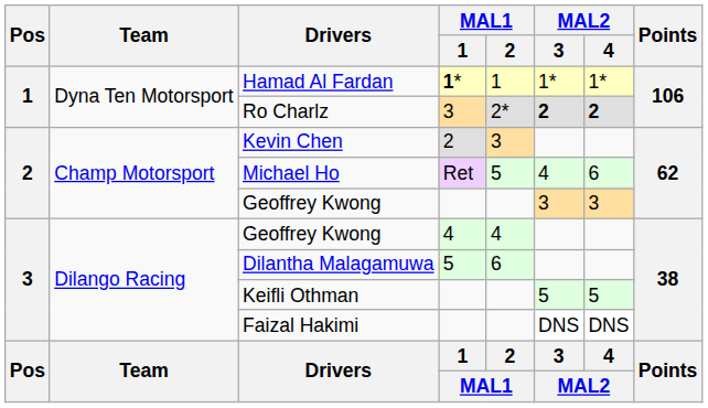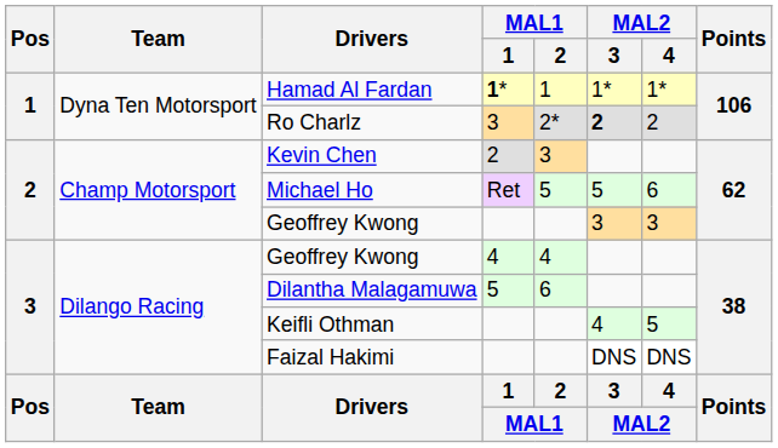 <table class="wikitable" style="font-size:85%;">
 <tr>
 <th rowspan=2>Pos</th>
 <th rowspan=2>Team</th>
 <th rowspan=2>Drivers</th>
 <th colspan=2><a href='#'>MAL1</a><br></th>
 <th colspan=2><a href='#'>MAL2</a><br></th>
 <th rowspan=2>Points</th>
 </tr>
 <tr>
 <th width="27">1</th>
 <th width="27">2</th>
 <th width="27">3</th>
 <th width="27">4</th>
 </tr>
 <tr>
 <th rowspan=2>1</th>
 <td rowspan=2> Dyna Ten Motorsport</td>
 <td><a href='#'>Hamad Al Fardan</a></td>
 <td style="background:#FFFFBF;"><strong>1</strong>*</td>
 <td style="background:#FFFFBF;">1</td>
 <td style="background:#FFFFBF;">1*</td>
 <td style="background:#FFFFBF;">1*</td>
 <th rowspan=2>106</th>
 </tr>
 <tr>
 <td>Ro Charlz</td>
 <td style="background:#FFDF9F;">3</td>
 <td style="background:#DFDFDF;">2*</td>
 <td style="background:#DFDFDF;"><strong>2</strong></td>
-<td style="background:#DFDFDF;"><strong>2</strong></td>
+<td style="background:#DFDFDF;">2</td>
 </tr>
 <tr>
 <th rowspan=3>2</th>
 <td rowspan=3> <a href='#'>Champ Motorsport</a></td>
 <td><a href='#'>Kevin Chen</a></td>
 <td style="background:#DFDFDF;">2</td>
 <td style="background:#FFDF9F;">3</td>
 <td></td>
 <td></td>
 <th rowspan=3>62</th>
 </tr>
 <tr>
 <td><a href='#'>Michael Ho</a></td>
 <td style="background:#EFCFFF;">Ret</td>
 <td style="background:#DFFFDF;">5</td>
-<td style="background:#DFFFDF;">4</td>
+<td style="background:#DFFFDF;">5</td>
 <td style="background:#DFFFDF;">6</td>
 </tr>
 <tr>
 <td>Geoffrey Kwong</td>
 <td></td>
 <td></td>
 <td style="background:#FFDF9F;">3</td>
 <td style="background:#FFDF9F;">3</td>
 </tr>
 <tr>
 <th rowspan=4>3</th>
 <td rowspan=4> <a href='#'>Dilango Racing</a></td>
 <td>Geoffrey Kwong</td>
 <td style="background:#DFFFDF;">4</td>
 <td style="background:#DFFFDF;">4</td>
 <td></td>
 <td></td>
 <th rowspan=4>38</th>
 </tr>
 <tr>
 <td><a href='#'>Dilantha Malagamuwa</a></td>
 <td style="background:#DFFFDF;">5</td>
 <td style="background:#DFFFDF;">6</td>
 <td></td>
 <td></td>
 </tr>
 <tr>
 <td>Keifli Othman</td>
 <td></td>
 <td></td>
-<td style="background:#DFFFDF;">5</td>
+<td style="background:#DFFFDF;">4</td>
 <td style="background:#DFFFDF;">5</td>
 </tr>
 <tr>
 <td>Faizal Hakimi</td>
 <td></td>
 <td></td>
 <td style="background:#ffffff;">DNS</td>
 <td style="background:#ffffff;">DNS</td>
 </tr>
 <tr>
 <th rowspan=2>Pos</th>
 <th rowspan=2>Team</th>
 <th rowspan=2>Drivers</th>
 <th width="27">1</th>
 <th width="27">2</th>
 <th width="27">3</th>
 <th width="27">4</th>
 <th rowspan=2>Points</th>
 </tr>
 <tr>
 <th colspan=2><a href='#'>MAL1</a><br></th>
 <th colspan=2><a href='#'>MAL2</a><br></th>
 </tr>
 </table>
